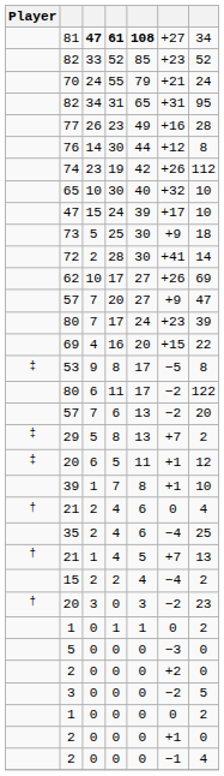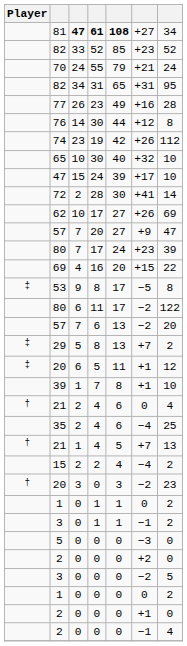 <table class="wikitable sortable" style="text-align:center;">
 <tr>
 <th>Player</th>
 <th></th>
 <th></th>
 <th></th>
 <th></th>
 <th data-sort-type="number"></th>
 <th></th>
 </tr>
 <tr>
 <td></td>
 <td>81</td>
 <td><strong>47</strong></td>
 <td><strong>61</strong></td>
 <td><strong>108</strong></td>
 <td>+27</td>
 <td>34</td>
 </tr>
 <tr>
 <td></td>
 <td>82</td>
 <td>33</td>
 <td>52</td>
 <td>85</td>
 <td>+23</td>
 <td>52</td>
 </tr>
 <tr>
 <td></td>
 <td>70</td>
 <td>24</td>
 <td>55</td>
 <td>79</td>
 <td>+21</td>
 <td>24</td>
 </tr>
 <tr>
 <td></td>
 <td>82</td>
 <td>34</td>
 <td>31</td>
 <td>65</td>
 <td>+31</td>
 <td>95</td>
 </tr>
 <tr>
 <td></td>
 <td>77</td>
 <td>26</td>
 <td>23</td>
 <td>49</td>
 <td>+16</td>
 <td>28</td>
 </tr>
 <tr>
 <td></td>
 <td>76</td>
 <td>14</td>
 <td>30</td>
 <td>44</td>
 <td>+12</td>
 <td>8</td>
 </tr>
 <tr>
 <td></td>
 <td>74</td>
 <td>23</td>
 <td>19</td>
 <td>42</td>
 <td>+26</td>
 <td>112</td>
 </tr>
 <tr>
 <td></td>
 <td>65</td>
 <td>10</td>
 <td>30</td>
 <td>40</td>
 <td>+32</td>
 <td>10</td>
 </tr>
 <tr>
 <td></td>
 <td>47</td>
 <td>15</td>
 <td>24</td>
 <td>39</td>
 <td>+17</td>
 <td>10</td>
-</tr>
-<tr>
-<td></td>
-<td>73</td>
-<td>5</td>
-<td>25</td>
-<td>30</td>
-<td>+9</td>
-<td>18</td>
 </tr>
 <tr>
 <td></td>
 <td>72</td>
 <td>2</td>
 <td>28</td>
 <td>30</td>
 <td>+41</td>
 <td>14</td>
 </tr>
 <tr>
 <td></td>
 <td>62</td>
 <td>10</td>
 <td>17</td>
 <td>27</td>
 <td>+26</td>
 <td>69</td>
 </tr>
 <tr>
 <td></td>
 <td>57</td>
 <td>7</td>
 <td>20</td>
 <td>27</td>
 <td>+9</td>
 <td>47</td>
 </tr>
 <tr>
 <td></td>
 <td>80</td>
 <td>7</td>
 <td>17</td>
 <td>24</td>
 <td>+23</td>
 <td>39</td>
 </tr>
 <tr>
 <td></td>
 <td>69</td>
 <td>4</td>
 <td>16</td>
 <td>20</td>
 <td>+15</td>
 <td>22</td>
 </tr>
 <tr>
 <td><sup>‡</sup></td>
 <td>53</td>
 <td>9</td>
 <td>8</td>
 <td>17</td>
 <td>−5</td>
 <td>8</td>
 </tr>
 <tr>
 <td></td>
 <td>80</td>
 <td>6</td>
 <td>11</td>
 <td>17</td>
 <td>−2</td>
 <td>122</td>
 </tr>
 <tr>
 <td></td>
 <td>57</td>
 <td>7</td>
 <td>6</td>
 <td>13</td>
 <td>−2</td>
 <td>20</td>
 </tr>
 <tr>
 <td><sup>‡</sup></td>
 <td>29</td>
 <td>5</td>
 <td>8</td>
 <td>13</td>
 <td>+7</td>
 <td>2</td>
 </tr>
 <tr>
 <td><sup>‡</sup></td>
 <td>20</td>
 <td>6</td>
 <td>5</td>
 <td>11</td>
 <td>+1</td>
 <td>12</td>
 </tr>
 <tr>
 <td></td>
 <td>39</td>
 <td>1</td>
 <td>7</td>
 <td>8</td>
 <td>+1</td>
 <td>10</td>
 </tr>
 <tr>
 <td><sup>†</sup></td>
 <td>21</td>
 <td>2</td>
 <td>4</td>
 <td>6</td>
 <td>0</td>
 <td>4</td>
 </tr>
 <tr>
 <td></td>
 <td>35</td>
 <td>2</td>
 <td>4</td>
 <td>6</td>
 <td>−4</td>
 <td>25</td>
 </tr>
 <tr>
 <td><sup>†</sup></td>
 <td>21</td>
 <td>1</td>
 <td>4</td>
 <td>5</td>
 <td>+7</td>
 <td>13</td>
 </tr>
 <tr>
 <td></td>
 <td>15</td>
 <td>2</td>
 <td>2</td>
 <td>4</td>
 <td>−4</td>
 <td>2</td>
 </tr>
 <tr>
 <td><sup>†</sup></td>
 <td>20</td>
 <td>3</td>
 <td>0</td>
 <td>3</td>
 <td>−2</td>
 <td>23</td>
 </tr>
 <tr>
 <td></td>
 <td>1</td>
 <td>0</td>
 <td>1</td>
 <td>1</td>
 <td>0</td>
 <td>2</td>
 </tr>
 <tr>
 <td></td>
+<td>3</td>
+<td>0</td>
+<td>1</td>
+<td>1</td>
+<td>−1</td>
+<td>2</td>
+</tr>
+<tr>
+<td></td>
 <td>5</td>
 <td>0</td>
 <td>0</td>
 <td>0</td>
 <td>−3</td>
 <td>0</td>
 </tr>
 <tr>
 <td></td>
 <td>2</td>
 <td>0</td>
 <td>0</td>
 <td>0</td>
 <td>+2</td>
 <td>0</td>
 </tr>
 <tr>
 <td></td>
 <td>3</td>
 <td>0</td>
 <td>0</td>
 <td>0</td>
 <td>−2</td>
 <td>5</td>
 </tr>
 <tr>
 <td></td>
 <td>1</td>
 <td>0</td>
 <td>0</td>
 <td>0</td>
 <td>0</td>
 <td>2</td>
 </tr>
 <tr>
 <td></td>
 <td>2</td>
 <td>0</td>
 <td>0</td>
 <td>0</td>
 <td>+1</td>
 <td>0</td>
 </tr>
 <tr>
 <td></td>
 <td>2</td>
 <td>0</td>
 <td>0</td>
 <td>0</td>
 <td>−1</td>
 <td>4</td>
 </tr>
 <tr>
 </tr>
 </table>
